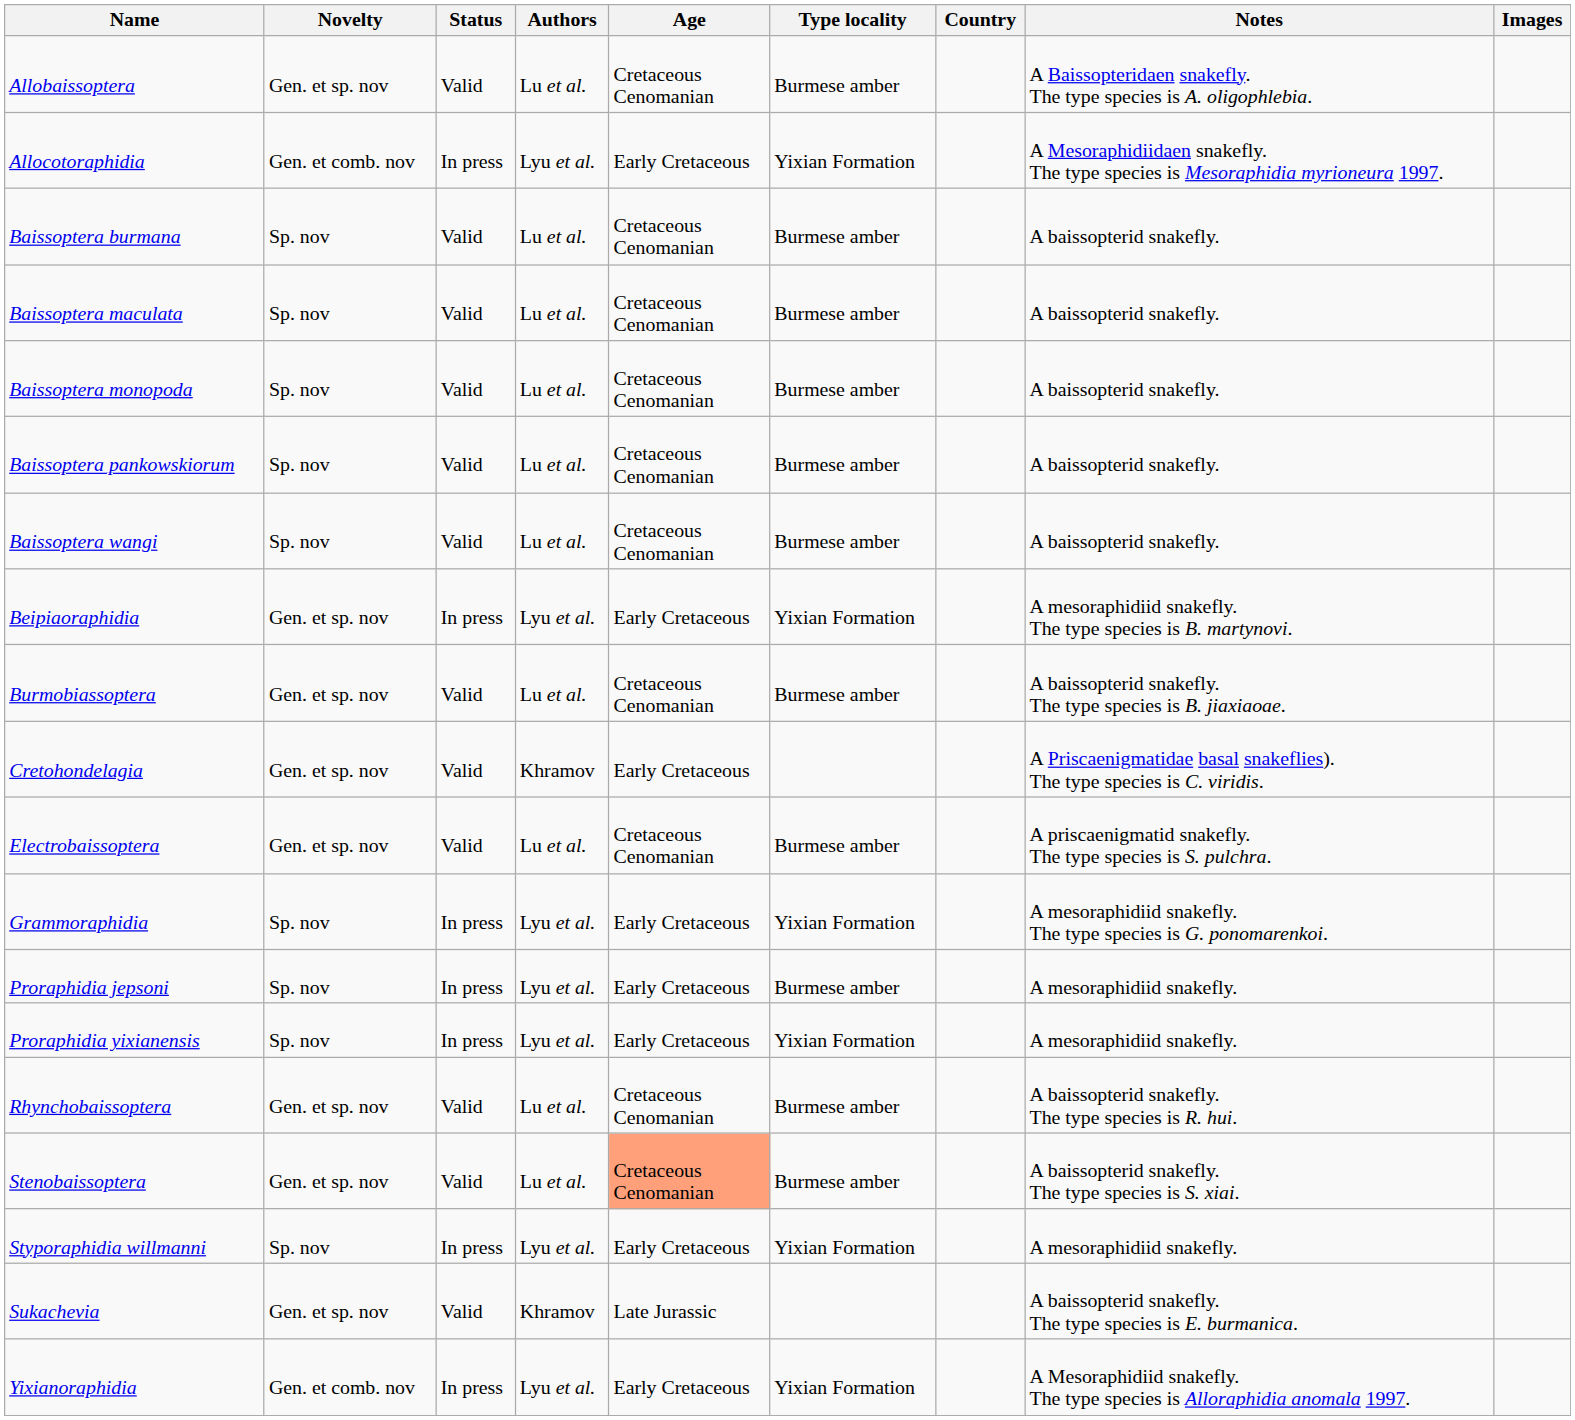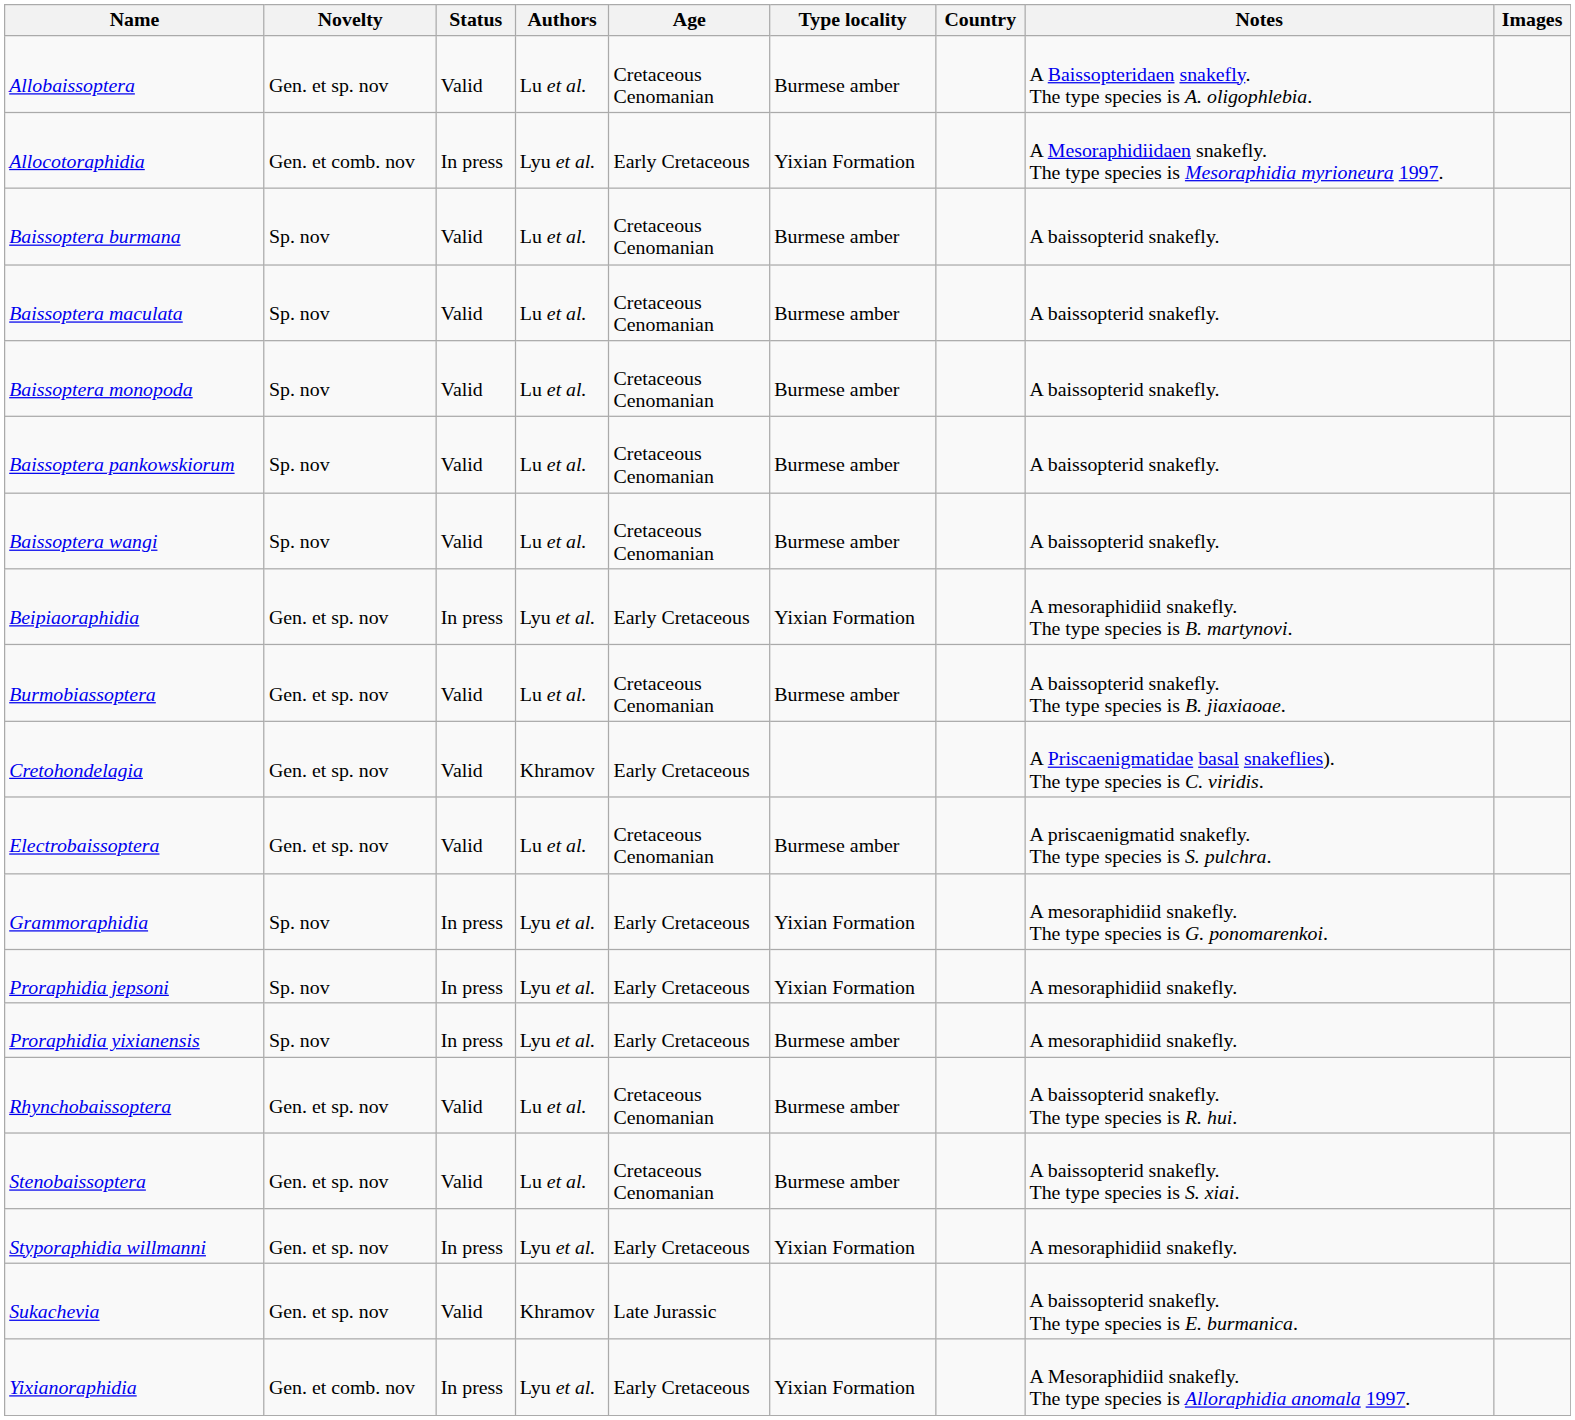 <table class="wikitable sortable" align="center" width="100%">
 <tr>
 <th>Name</th>
 <th>Novelty</th>
 <th>Status</th>
 <th>Authors</th>
 <th>Age</th>
 <th>Type locality</th>
 <th>Country</th>
 <th>Notes</th>
 <th>Images</th>
 </tr>
 <tr>
 <td><br><em><a href='#'>Allobaissoptera</a></em></td>
 <td><br>Gen. et sp. nov</td>
 <td><br>Valid</td>
 <td><br>Lu <em>et al.</em></td>
 <td><br>Cretaceous<br> Cenomanian</td>
 <td><br>Burmese amber</td>
 <td><br></td>
 <td><br>A <a href='#'>Baissopteridaen</a> <a href='#'>snakefly</a>.<br> The type species is <em>A. oligophlebia</em>.</td>
 <td></td>
 </tr>
 <tr>
 <td><br><em><a href='#'>Allocotoraphidia</a></em></td>
 <td><br>Gen. et comb. nov</td>
 <td><br>In press</td>
 <td><br>Lyu <em>et al.</em></td>
 <td><br>Early Cretaceous</td>
 <td><br>Yixian Formation</td>
 <td><br></td>
 <td><br>A <a href='#'>Mesoraphidiidaen</a> snakefly.<br> The type species is <em><a href='#'>Mesoraphidia myrioneura</a></em> <a href='#'>1997</a>.</td>
 <td></td>
 </tr>
 <tr>
 <td><br><em><a href='#'>Baissoptera burmana</a></em></td>
 <td><br>Sp. nov</td>
 <td><br>Valid</td>
 <td><br>Lu <em>et al.</em></td>
 <td><br>Cretaceous<br> Cenomanian</td>
 <td><br>Burmese amber</td>
 <td><br></td>
 <td><br>A baissopterid snakefly.</td>
 <td></td>
 </tr>
 <tr>
 <td><br><em><a href='#'>Baissoptera maculata</a></em></td>
 <td><br>Sp. nov</td>
 <td><br>Valid</td>
 <td><br>Lu <em>et al.</em></td>
 <td><br>Cretaceous<br> Cenomanian</td>
 <td><br>Burmese amber</td>
 <td><br></td>
 <td><br>A baissopterid snakefly.</td>
 <td></td>
 </tr>
 <tr>
 <td><br><em><a href='#'>Baissoptera monopoda</a></em></td>
 <td><br>Sp. nov</td>
 <td><br>Valid</td>
 <td><br>Lu <em>et al.</em></td>
 <td><br>Cretaceous<br> Cenomanian</td>
 <td><br>Burmese amber</td>
 <td><br></td>
 <td><br>A baissopterid snakefly.</td>
 <td></td>
 </tr>
 <tr>
 <td><br><em><a href='#'>Baissoptera pankowskiorum</a></em></td>
 <td><br>Sp. nov</td>
 <td><br>Valid</td>
 <td><br>Lu <em>et al.</em></td>
 <td><br>Cretaceous<br> Cenomanian</td>
 <td><br>Burmese amber</td>
 <td><br></td>
 <td><br>A baissopterid snakefly.</td>
 <td></td>
 </tr>
 <tr>
 <td><br><em><a href='#'>Baissoptera wangi</a></em></td>
 <td><br>Sp. nov</td>
 <td><br>Valid</td>
 <td><br>Lu <em>et al.</em></td>
 <td><br>Cretaceous<br> Cenomanian</td>
 <td><br>Burmese amber</td>
 <td><br></td>
 <td><br>A baissopterid snakefly.</td>
 <td></td>
 </tr>
 <tr>
 <td><br><em><a href='#'>Beipiaoraphidia</a></em></td>
 <td><br>Gen. et sp. nov</td>
 <td><br>In press</td>
 <td><br>Lyu <em>et al.</em></td>
 <td><br>Early Cretaceous</td>
 <td><br>Yixian Formation</td>
 <td><br></td>
 <td><br>A mesoraphidiid snakefly.<br> The type species is <em>B. martynovi</em>.</td>
 <td></td>
 </tr>
 <tr>
 <td><br><em><a href='#'>Burmobiassoptera</a></em></td>
 <td><br>Gen. et sp. nov</td>
 <td><br>Valid</td>
 <td><br>Lu <em>et al.</em></td>
 <td><br>Cretaceous<br> Cenomanian</td>
 <td><br>Burmese amber</td>
 <td><br></td>
 <td><br>A baissopterid snakefly.<br> The type species is <em>B. jiaxiaoae</em>.</td>
 <td></td>
 </tr>
 <tr>
 <td><br><em><a href='#'>Cretohondelagia</a></em></td>
 <td><br>Gen. et sp. nov</td>
 <td><br>Valid</td>
 <td><br>Khramov</td>
 <td><br>Early Cretaceous</td>
 <td></td>
 <td><br></td>
 <td><br>A <a href='#'>Priscaenigmatidae</a> <a href='#'>basal</a> <a href='#'>snakeflies</a>).<br> The type species is <em>C. viridis</em>.</td>
 <td></td>
 </tr>
 <tr>
 <td><br><em><a href='#'>Electrobaissoptera</a></em></td>
 <td><br>Gen. et sp. nov</td>
 <td><br>Valid</td>
 <td><br>Lu <em>et al.</em></td>
 <td><br>Cretaceous<br> Cenomanian</td>
 <td><br>Burmese amber</td>
 <td><br></td>
 <td><br>A priscaenigmatid snakefly.<br> The type species is <em>S. pulchra</em>.</td>
 <td></td>
 </tr>
 <tr>
 <td><br><em><a href='#'>Grammoraphidia</a></em></td>
 <td><br>Sp. nov</td>
 <td><br>In press</td>
 <td><br>Lyu <em>et al.</em></td>
 <td><br>Early Cretaceous</td>
 <td><br>Yixian Formation</td>
 <td><br></td>
 <td><br>A mesoraphidiid snakefly.<br>The type species is <em>G. ponomarenkoi</em>.</td>
 <td></td>
 </tr>
 <tr>
 <td><br><em><a href='#'>Proraphidia jepsoni</a></em></td>
 <td><br>Sp. nov</td>
 <td><br>In press</td>
 <td><br>Lyu <em>et al.</em></td>
 <td><br>Early Cretaceous</td>
-<td><br>Burmese amber</td>
+<td><br>Yixian Formation</td>
 <td><br></td>
 <td><br>A mesoraphidiid snakefly.</td>
 <td></td>
 </tr>
 <tr>
 <td><br><em><a href='#'>Proraphidia yixianensis</a></em></td>
 <td><br>Sp. nov</td>
 <td><br>In press</td>
 <td><br>Lyu <em>et al.</em></td>
 <td><br>Early Cretaceous</td>
-<td><br>Yixian Formation</td>
+<td><br>Burmese amber</td>
 <td><br></td>
 <td><br>A mesoraphidiid snakefly.</td>
 <td></td>
 </tr>
 <tr>
 <td><br><em><a href='#'>Rhynchobaissoptera</a></em></td>
 <td><br>Gen. et sp. nov</td>
 <td><br>Valid</td>
 <td><br>Lu <em>et al.</em></td>
 <td><br>Cretaceous<br> Cenomanian</td>
 <td><br>Burmese amber</td>
 <td><br></td>
 <td><br>A baissopterid snakefly.<br> The type species is <em>R. hui</em>.</td>
 <td></td>
 </tr>
 <tr>
 <td><br><em><a href='#'>Stenobaissoptera</a></em></td>
 <td><br>Gen. et sp. nov</td>
 <td><br>Valid</td>
 <td><br>Lu <em>et al.</em></td>
-<td style="background: lightsalmon;"><br>Cretaceous<br> Cenomanian</td>
+<td><br>Cretaceous<br> Cenomanian</td>
 <td><br>Burmese amber</td>
 <td><br></td>
 <td><br>A baissopterid snakefly.<br> The type species is <em>S. xiai</em>.</td>
 <td></td>
 </tr>
 <tr>
 <td><br><em><a href='#'>Styporaphidia willmanni</a></em></td>
-<td><br>Sp. nov</td>
+<td><br>Gen. et sp. nov</td>
 <td><br>In press</td>
 <td><br>Lyu <em>et al.</em></td>
 <td><br>Early Cretaceous</td>
 <td><br>Yixian Formation</td>
 <td><br></td>
 <td><br>A mesoraphidiid snakefly.</td>
 <td></td>
 </tr>
 <tr>
 <td><br><em><a href='#'>Sukachevia</a></em></td>
 <td><br>Gen. et sp. nov</td>
 <td><br>Valid</td>
 <td><br>Khramov</td>
 <td><br>Late Jurassic</td>
 <td></td>
 <td><br></td>
 <td><br>A baissopterid snakefly.<br> The type species is <em>E. burmanica</em>.</td>
 <td></td>
 </tr>
 <tr>
 <td><br><em><a href='#'>Yixianoraphidia</a></em></td>
 <td><br>Gen. et comb. nov</td>
 <td><br>In press</td>
 <td><br>Lyu <em>et al.</em></td>
 <td><br>Early Cretaceous</td>
 <td><br>Yixian Formation</td>
 <td><br></td>
 <td><br>A Mesoraphidiid snakefly.<br> The type species is <em><a href='#'>Alloraphidia anomala</a></em> <a href='#'>1997</a>.</td>
 <td></td>
 </tr>
 <tr>
 </tr>
 </table>
